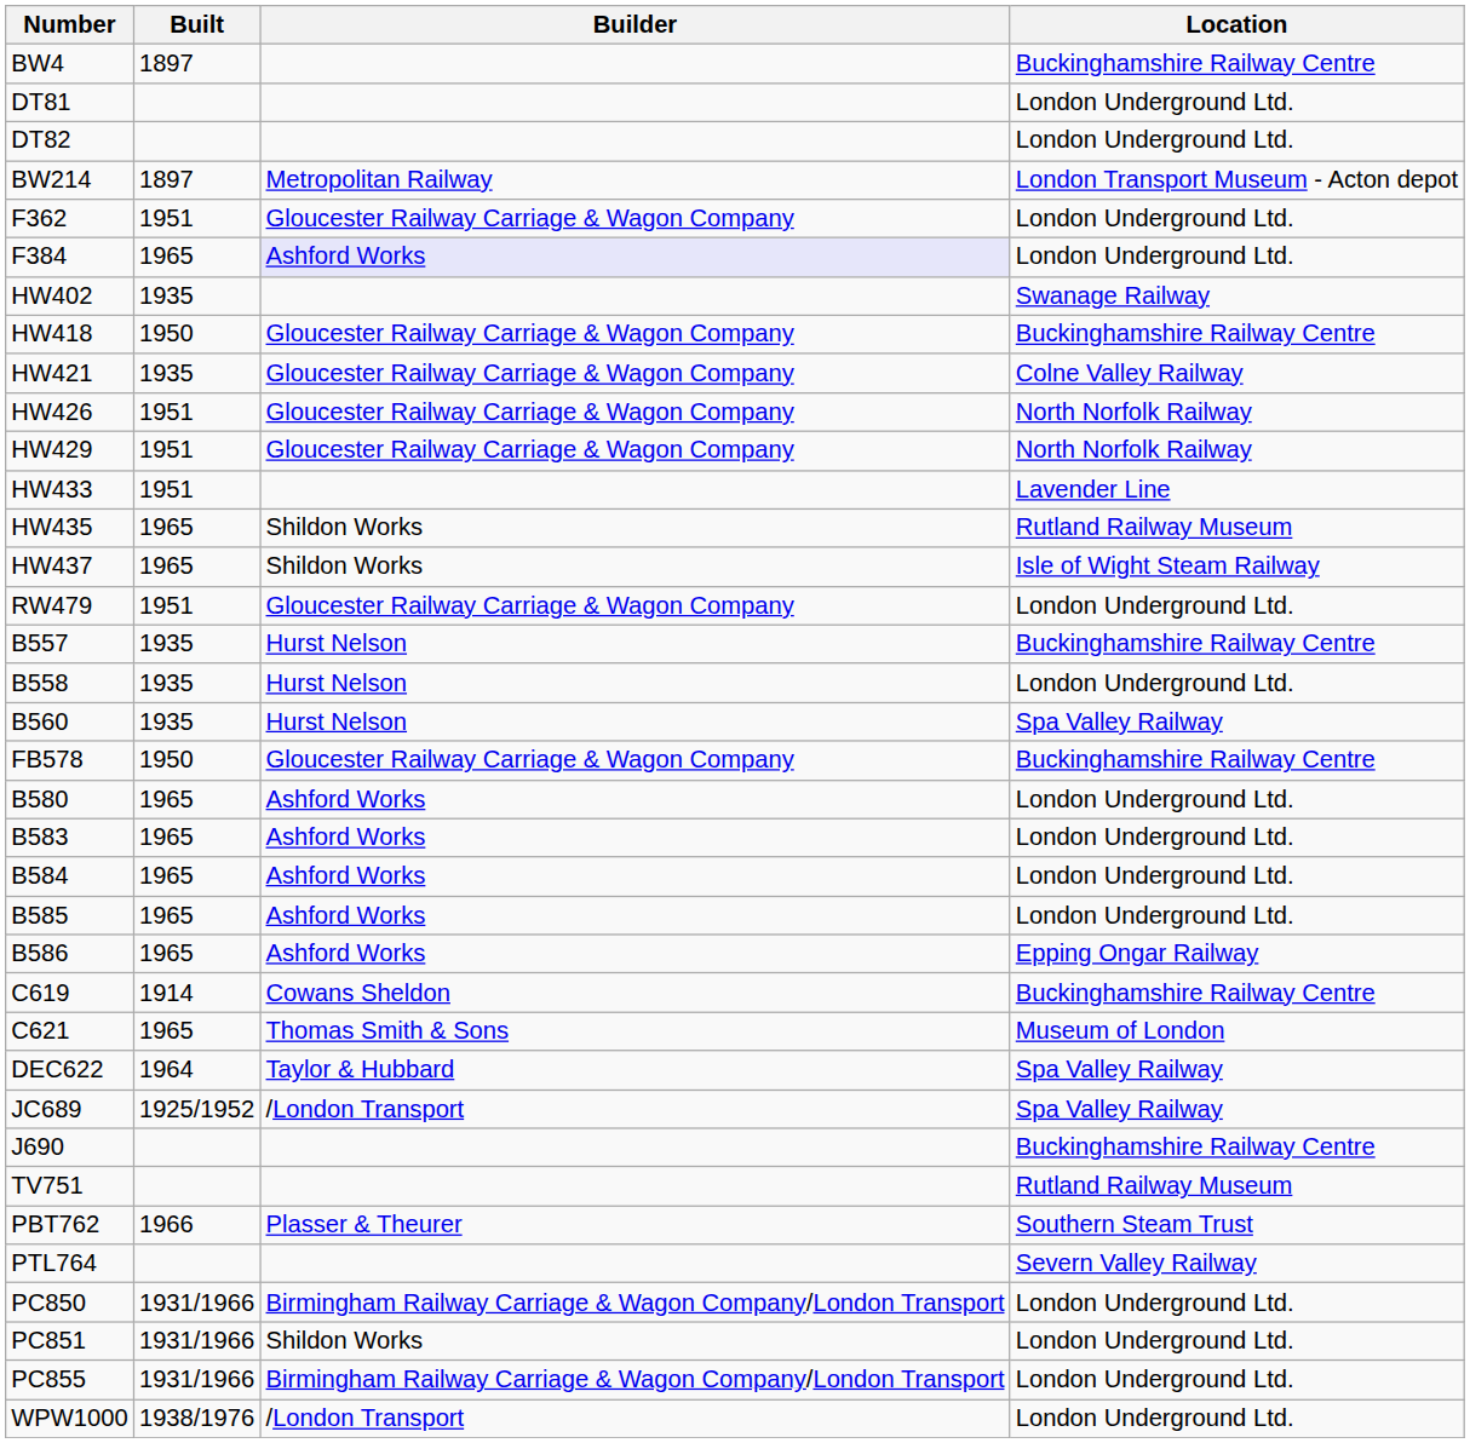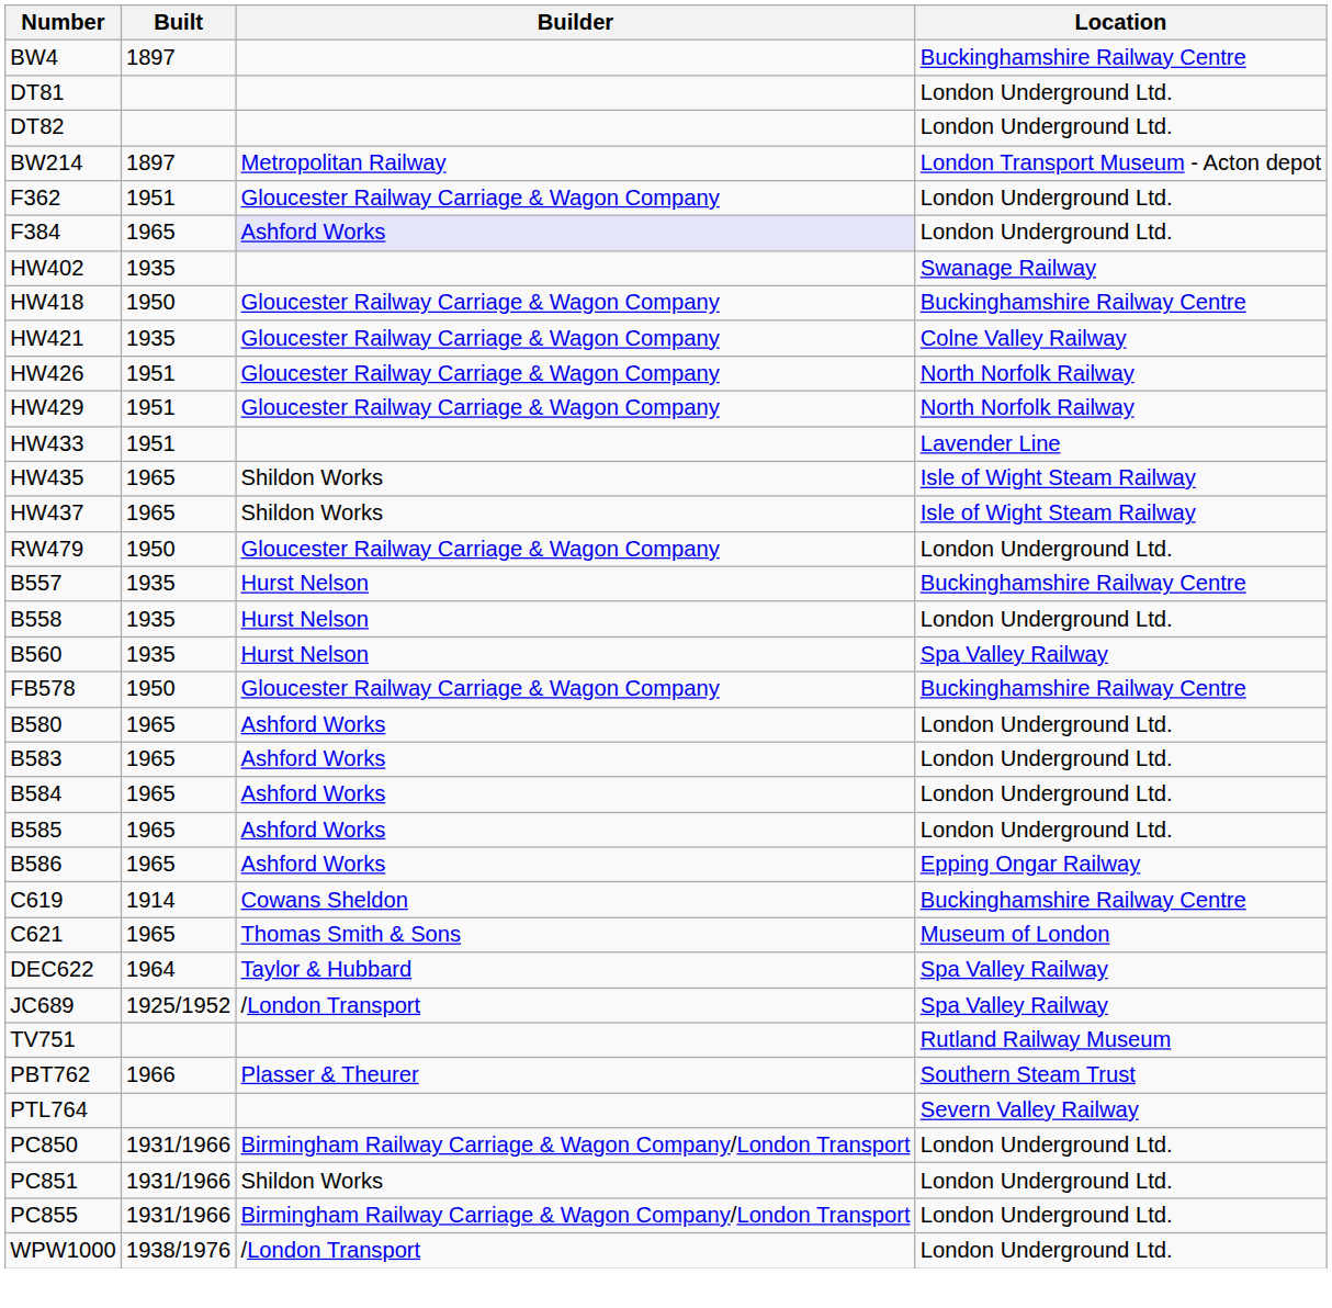 <table class="wikitable">
 <tr>
 <th>Number</th>
 <th>Built</th>
 <th>Builder</th>
 <th>Location</th>
 </tr>
 <tr>
 <td>BW4</td>
 <td>1897</td>
 <td></td>
 <td><a href='#'>Buckinghamshire Railway Centre</a></td>
 </tr>
 <tr>
 <td>DT81</td>
 <td></td>
 <td></td>
 <td>London Underground Ltd.</td>
 </tr>
 <tr>
 <td>DT82</td>
 <td></td>
 <td></td>
 <td>London Underground Ltd.</td>
 </tr>
 <tr>
 <td>BW214</td>
 <td>1897</td>
 <td><a href='#'>Metropolitan Railway</a></td>
 <td><a href='#'>London Transport Museum</a> - Acton depot</td>
 </tr>
 <tr>
 <td>F362</td>
 <td>1951</td>
 <td><a href='#'>Gloucester Railway Carriage & Wagon Company</a></td>
 <td>London Underground Ltd.</td>
 </tr>
 <tr>
 <td>F384</td>
 <td>1965</td>
 <td style="background: lavender;"><a href='#'>Ashford Works</a></td>
 <td>London Underground Ltd.</td>
 </tr>
 <tr>
 <td>HW402</td>
 <td>1935</td>
 <td></td>
 <td><a href='#'>Swanage Railway</a></td>
 </tr>
 <tr>
 <td>HW418</td>
 <td>1950</td>
 <td><a href='#'>Gloucester Railway Carriage & Wagon Company</a></td>
 <td><a href='#'>Buckinghamshire Railway Centre</a></td>
 </tr>
 <tr>
 <td>HW421</td>
 <td>1935</td>
 <td><a href='#'>Gloucester Railway Carriage & Wagon Company</a></td>
 <td><a href='#'>Colne Valley Railway</a></td>
 </tr>
 <tr>
 <td>HW426</td>
 <td>1951</td>
 <td><a href='#'>Gloucester Railway Carriage & Wagon Company</a></td>
 <td><a href='#'>North Norfolk Railway</a></td>
 </tr>
 <tr>
 <td>HW429</td>
 <td>1951</td>
 <td><a href='#'>Gloucester Railway Carriage & Wagon Company</a></td>
 <td><a href='#'>North Norfolk Railway</a></td>
 </tr>
 <tr>
 <td>HW433</td>
 <td>1951</td>
 <td></td>
 <td><a href='#'>Lavender Line</a></td>
 </tr>
 <tr>
 <td>HW435</td>
 <td>1965</td>
 <td>Shildon Works</td>
-<td><a href='#'>Rutland Railway Museum</a></td>
+<td><a href='#'>Isle of Wight Steam Railway</a></td>
 </tr>
 <tr>
 <td>HW437</td>
 <td>1965</td>
 <td>Shildon Works</td>
 <td><a href='#'>Isle of Wight Steam Railway</a></td>
 </tr>
 <tr>
 <td>RW479</td>
-<td>1951</td>
+<td>1950</td>
 <td><a href='#'>Gloucester Railway Carriage & Wagon Company</a></td>
 <td>London Underground Ltd.</td>
 </tr>
 <tr>
 <td>B557</td>
 <td>1935</td>
 <td><a href='#'>Hurst Nelson</a></td>
 <td><a href='#'>Buckinghamshire Railway Centre</a></td>
 </tr>
 <tr>
 <td>B558</td>
 <td>1935</td>
 <td><a href='#'>Hurst Nelson</a></td>
 <td>London Underground Ltd.</td>
 </tr>
 <tr>
 <td>B560</td>
 <td>1935</td>
 <td><a href='#'>Hurst Nelson</a></td>
 <td><a href='#'>Spa Valley Railway</a></td>
 </tr>
 <tr>
 <td>FB578</td>
 <td>1950</td>
 <td><a href='#'>Gloucester Railway Carriage & Wagon Company</a></td>
 <td><a href='#'>Buckinghamshire Railway Centre</a></td>
 </tr>
 <tr>
 <td>B580</td>
 <td>1965</td>
 <td><a href='#'>Ashford Works</a></td>
 <td>London Underground Ltd.</td>
 </tr>
 <tr>
 <td>B583</td>
 <td>1965</td>
 <td><a href='#'>Ashford Works</a></td>
 <td>London Underground Ltd.</td>
 </tr>
 <tr>
 <td>B584</td>
 <td>1965</td>
 <td><a href='#'>Ashford Works</a></td>
 <td>London Underground Ltd.</td>
 </tr>
 <tr>
 <td>B585</td>
 <td>1965</td>
 <td><a href='#'>Ashford Works</a></td>
 <td>London Underground Ltd.</td>
 </tr>
 <tr>
 <td>B586</td>
 <td>1965</td>
 <td><a href='#'>Ashford Works</a></td>
 <td><a href='#'>Epping Ongar Railway</a></td>
 </tr>
 <tr>
 <td>C619</td>
 <td>1914</td>
 <td><a href='#'>Cowans Sheldon</a></td>
 <td><a href='#'>Buckinghamshire Railway Centre</a></td>
 </tr>
 <tr>
 <td>C621</td>
 <td>1965</td>
 <td><a href='#'>Thomas Smith & Sons</a></td>
 <td><a href='#'>Museum of London</a></td>
 </tr>
 <tr>
 <td>DEC622</td>
 <td>1964</td>
 <td><a href='#'>Taylor & Hubbard</a></td>
 <td><a href='#'>Spa Valley Railway</a></td>
 </tr>
 <tr>
 <td>JC689</td>
 <td>1925/1952</td>
 <td>/<a href='#'>London Transport</a></td>
 <td><a href='#'>Spa Valley Railway</a></td>
 </tr>
 <tr>
-<td>J690</td>
-<td></td>
-<td></td>
-<td><a href='#'>Buckinghamshire Railway Centre</a></td>
-</tr>
-<tr>
 <td>TV751</td>
 <td></td>
 <td></td>
 <td><a href='#'>Rutland Railway Museum</a></td>
 </tr>
 <tr>
 <td>PBT762</td>
 <td>1966</td>
 <td><a href='#'>Plasser & Theurer</a></td>
 <td><a href='#'>Southern Steam Trust</a></td>
 </tr>
 <tr>
 <td>PTL764</td>
 <td></td>
 <td></td>
 <td><a href='#'>Severn Valley Railway</a></td>
 </tr>
 <tr>
 <td>PC850</td>
 <td>1931/1966</td>
 <td><a href='#'>Birmingham Railway Carriage & Wagon Company</a>/<a href='#'>London Transport</a></td>
 <td>London Underground Ltd.</td>
 </tr>
 <tr>
 <td>PC851</td>
 <td>1931/1966</td>
 <td>Shildon Works</td>
 <td>London Underground Ltd.</td>
 </tr>
 <tr>
 <td>PC855</td>
 <td>1931/1966</td>
 <td><a href='#'>Birmingham Railway Carriage & Wagon Company</a>/<a href='#'>London Transport</a></td>
 <td>London Underground Ltd.</td>
 </tr>
 <tr>
 <td>WPW1000</td>
 <td>1938/1976</td>
 <td>/<a href='#'>London Transport</a></td>
 <td>London Underground Ltd.</td>
 </tr>
 </table>
